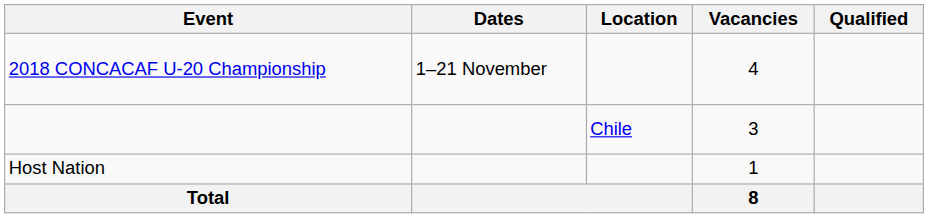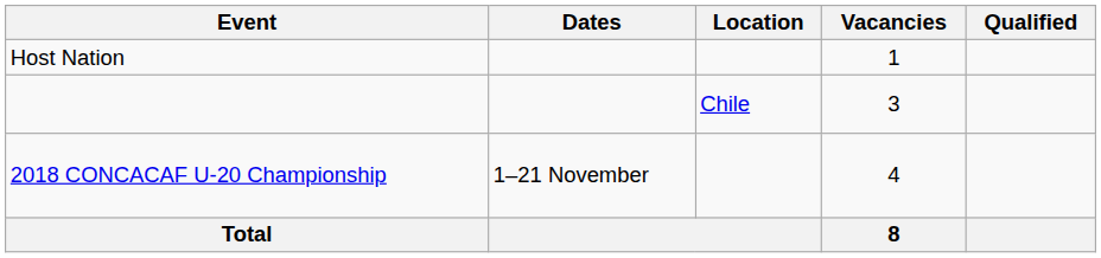 <table class="wikitable" width=800>
 <tr>
 <th>Event</th>
 <th>Dates</th>
 <th>Location</th>
 <th>Vacancies</th>
 <th>Qualified</th>
 </tr>
 <tr>
-<td><a href='#'>2018 CONCACAF U-20 Championship</a></td>
-<td>1–21 November</td>
+<td>Host Nation</td>
 <td></td>
-<td align=center>4</td>
-<td><br><br><br></td>
+<td></td>
+<td align=center>1</td>
+<td></td>
 </tr>
 <tr>
 <td></td>
 <td></td>
 <td> <a href='#'>Chile</a></td>
 <td align=center>3</td>
 <td><br><br></td>
 </tr>
 <tr>
-<td>Host Nation</td>
+<td><a href='#'>2018 CONCACAF U-20 Championship</a></td>
+<td>1–21 November</td>
 <td></td>
-<td></td>
-<td align=center>1</td>
-<td></td>
+<td align=center>4</td>
+<td><br><br><br></td>
 </tr>
 <tr>
 <th>Total</th>
 <th colspan="2"></th>
 <th>8</th>
 <th></th>
 </tr>
 </table>
